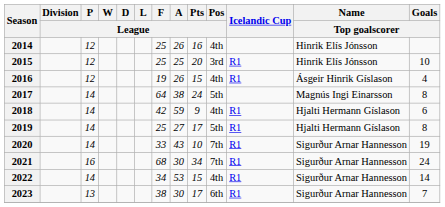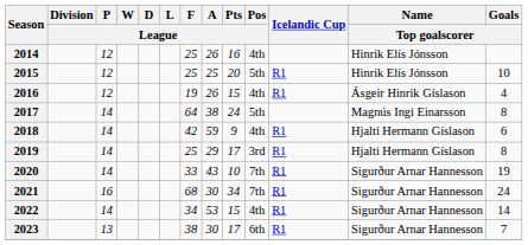 <table class="wikitable sortable" style="text-align: center">
 <tr>
 <th rowspan="2" scope="col">Season</th>
 <th scope="col">Division</th>
 <th width="20" scope="col" data-sort-type="number">P</th>
 <th width="20" scope="col" data-sort-type="number">W</th>
 <th width="20" scope="col" data-sort-type="number">D</th>
 <th width="20" scope="col" data-sort-type="number">L</th>
 <th width="20" scope="col" data-sort-type="number">F</th>
 <th width="20" scope="col" data-sort-type="number">A</th>
 <th width="20" scope="col" data-sort-type="number">Pts</th>
 <th scope="col" data-sort-type="number">Pos</th>
 <th rowspan="2" scope="col"><a href='#'>Icelandic Cup</a></th>
 <th scope="col">Name</th>
 <th scope="col">Goals</th>
 </tr>
 <tr class="unsortable">
 <th colspan="9" scope="col">League</th>
 <th colspan="2" scope="col">Top goalscorer</th>
 </tr>
 <tr>
 <th scope="row">2014</th>
 <td></td>
 <td><em>12</em></td>
 <td></td>
 <td></td>
 <td></td>
 <td><em>25</em></td>
 <td><em>26</em></td>
 <td><em>16</em></td>
 <td>4th</td>
 <td style="text-align:left"></td>
 <td style="text-align:left">Hinrik Elís Jónsson</td>
 <td></td>
 </tr>
 <tr>
 <th scope="row">2015</th>
 <td></td>
 <td><em>12</em></td>
 <td></td>
 <td></td>
 <td></td>
 <td><em>25</em></td>
 <td><em>25</em></td>
 <td><em>20</em></td>
-<td>3rd</td>
+<td>5th</td>
 <td style="text-align:left"><a href='#'>R1</a></td>
 <td style="text-align:left">Hinrik Elís Jónsson</td>
 <td>10</td>
 </tr>
 <tr>
 <th scope="row">2016</th>
 <td></td>
 <td><em>12</em></td>
 <td></td>
 <td></td>
 <td></td>
 <td><em>19</em></td>
 <td><em>26</em></td>
 <td><em>15</em></td>
 <td>4th</td>
 <td style="text-align:left"><a href='#'>R1</a></td>
 <td style="text-align:left">Ásgeir Hinrik Gíslason</td>
 <td>4</td>
 </tr>
 <tr>
 <th scope="row">2017</th>
 <td></td>
 <td><em>14</em></td>
 <td></td>
 <td></td>
 <td></td>
 <td><em>64</em></td>
 <td><em>38</em></td>
 <td><em>24</em></td>
 <td>5th</td>
 <td style="text-align:left"></td>
 <td style="text-align:left">Magnús Ingi Einarsson</td>
 <td>8</td>
 </tr>
 <tr>
 <th scope="row">2018</th>
 <td></td>
 <td><em>14</em></td>
 <td></td>
 <td></td>
 <td></td>
 <td><em>42</em></td>
 <td><em>59</em></td>
 <td><em>9</em></td>
 <td>4th</td>
 <td style="text-align:left"><a href='#'>R1</a></td>
 <td style="text-align:left">Hjalti Hermann Gíslason</td>
 <td>6</td>
 </tr>
 <tr>
 <th scope="row">2019</th>
 <td></td>
 <td><em>14</em></td>
 <td></td>
 <td></td>
 <td></td>
 <td><em>25</em></td>
-<td><em>27</em></td>
+<td><em>29</em></td>
 <td><em>17</em></td>
-<td>5th</td>
+<td>3rd</td>
 <td style="text-align:left"><a href='#'>R1</a></td>
 <td style="text-align:left">Hjalti Hermann Gíslason</td>
 <td>8</td>
 </tr>
 <tr>
 <th scope="row">2020</th>
 <td></td>
 <td><em>14</em></td>
 <td></td>
 <td></td>
 <td></td>
 <td><em>33</em></td>
 <td><em>43</em></td>
 <td><em>10</em></td>
 <td>7th</td>
 <td style="text-align:left"><a href='#'>R1</a></td>
 <td style="text-align:left">Sigurður Arnar Hannesson</td>
 <td>19</td>
 </tr>
 <tr>
 <th scope="row">2021</th>
 <td></td>
 <td><em>16</em></td>
 <td></td>
 <td></td>
 <td></td>
 <td><em>68</em></td>
 <td><em>30</em></td>
 <td><em>34</em></td>
 <td>7th</td>
 <td style="text-align:left"><a href='#'>R1</a></td>
 <td style="text-align:left">Sigurður Arnar Hannesson</td>
 <td>24</td>
 </tr>
 <tr>
 <th scope="row">2022</th>
 <td></td>
 <td><em>14</em></td>
 <td></td>
 <td></td>
 <td></td>
 <td><em>34</em></td>
 <td><em>53</em></td>
 <td><em>15</em></td>
 <td>4th</td>
 <td style="text-align:left"><a href='#'>R1</a></td>
 <td style="text-align:left">Sigurður Arnar Hannesson</td>
 <td>14</td>
 </tr>
 <tr>
 <th scope="row">2023</th>
 <td></td>
 <td><em>13</em></td>
 <td></td>
 <td></td>
 <td></td>
 <td><em>38</em></td>
 <td><em>30</em></td>
 <td><em>17</em></td>
 <td>6th</td>
 <td style="text-align:left"><a href='#'>R1</a></td>
 <td style="text-align:left">Sigurður Arnar Hannesson</td>
 <td>7</td>
 </tr>
 <tr>
 </tr>
 </table>
